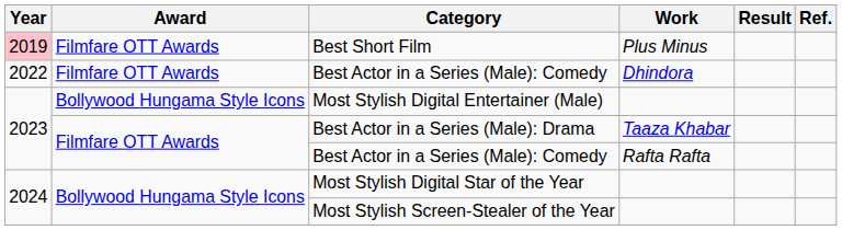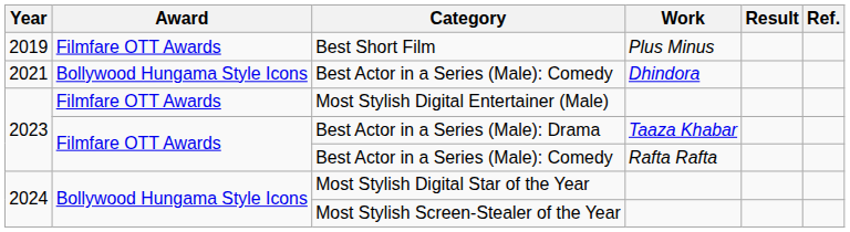 <table class="wikitable sortable">
 <tr>
 <th>Year</th>
 <th>Award</th>
 <th>Category</th>
 <th>Work</th>
 <th>Result</th>
 <th>Ref.</th>
 </tr>
 <tr>
-<td style="background: pink;">2019</td>
+<td>2019</td>
 <td><a href='#'>Filmfare OTT Awards</a></td>
 <td>Best Short Film</td>
 <td><em>Plus Minus</em></td>
 <td></td>
 <td></td>
 </tr>
 <tr>
-<td>2022</td>
-<td><a href='#'>Filmfare OTT Awards</a></td>
+<td>2021</td>
+<td><a href='#'>Bollywood Hungama Style Icons</a></td>
 <td>Best Actor in a Series (Male): Comedy</td>
 <td><em><a href='#'>Dhindora</a></em></td>
 <td></td>
 <td></td>
 </tr>
 <tr>
 <td rowspan="3">2023</td>
-<td><a href='#'>Bollywood Hungama Style Icons</a></td>
+<td><a href='#'>Filmfare OTT Awards</a></td>
 <td>Most Stylish Digital Entertainer (Male)</td>
 <td></td>
 <td></td>
 <td></td>
 </tr>
 <tr>
 <td rowspan="2"><a href='#'>Filmfare OTT Awards</a></td>
 <td>Best Actor in a Series (Male): Drama</td>
 <td><em><a href='#'>Taaza Khabar</a></em></td>
 <td></td>
 <td></td>
 </tr>
 <tr>
 <td>Best Actor in a Series (Male): Comedy</td>
 <td><em>Rafta Rafta</em></td>
 <td></td>
 <td></td>
 </tr>
 <tr>
 <td rowspan="2">2024</td>
 <td rowspan="2"><a href='#'>Bollywood Hungama Style Icons</a></td>
 <td>Most Stylish Digital Star of the Year</td>
 <td></td>
 <td></td>
 <td></td>
 </tr>
 <tr>
 <td>Most Stylish Screen-Stealer of the Year</td>
 <td></td>
 <td></td>
 <td></td>
 </tr>
 </table>
